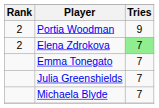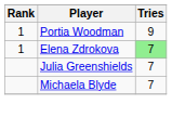 <table class="wikitable sortable">
 <tr>
 </tr>
 <tr>
 <th>Rank</th>
 <th>Player</th>
 <th>Tries</th>
 </tr>
 <tr>
-<td align=center>2</td>
+<td align=center>1</td>
 <td> <a href='#'>Portia Woodman</a></td>
 <td align=center>9</td>
 </tr>
 <tr>
-<td align=center>2</td>
+<td align=center>1</td>
 <td> <a href='#'>Elena Zdrokova</a></td>
 <td align=center style="background: lightgreen;">7</td>
-</tr>
-<tr>
-<td align=center></td>
-<td> <a href='#'>Emma Tonegato</a></td>
-<td align=center>7</td>
 </tr>
 <tr>
 <td align=center></td>
 <td> <a href='#'>Julia Greenshields</a></td>
 <td align=center>7</td>
 </tr>
 <tr>
 <td align=center></td>
 <td> <a href='#'>Michaela Blyde</a></td>
 <td align=center>7</td>
 </tr>
 <tr>
 </tr>
 </table>
